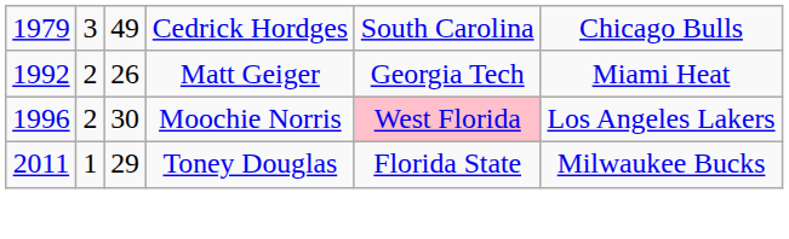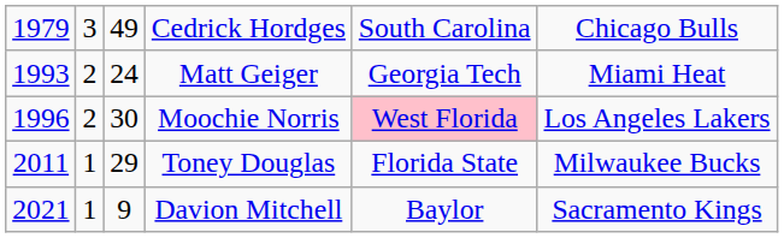 <table class="wikitable">
 <tr align="center">
 <td><a href='#'>1979</a></td>
 <td>3</td>
 <td>49</td>
 <td><a href='#'>Cedrick Hordges</a></td>
 <td><a href='#'>South Carolina</a></td>
 <td><a href='#'>Chicago Bulls</a></td>
 </tr>
 <tr align="center">
-<td><a href='#'>1992</a></td>
+<td><a href='#'>1993</a></td>
 <td>2</td>
-<td>26</td>
+<td>24</td>
 <td><a href='#'>Matt Geiger</a></td>
 <td><a href='#'>Georgia Tech</a></td>
 <td><a href='#'>Miami Heat</a></td>
 </tr>
 <tr align="center">
 <td><a href='#'>1996</a></td>
 <td>2</td>
 <td>30</td>
 <td><a href='#'>Moochie Norris</a></td>
 <td style="background: pink;"><a href='#'>West Florida</a></td>
 <td><a href='#'>Los Angeles Lakers</a></td>
 </tr>
 <tr align="center">
 <td><a href='#'>2011</a></td>
 <td>1</td>
 <td>29</td>
 <td><a href='#'>Toney Douglas</a></td>
 <td><a href='#'>Florida State</a></td>
 <td><a href='#'>Milwaukee Bucks</a></td>
 </tr>
+<tr align="center">
+<td><a href='#'>2021</a></td>
+<td>1</td>
+<td>9</td>
+<td><a href='#'>Davion Mitchell</a></td>
+<td><a href='#'>Baylor</a></td>
+<td><a href='#'>Sacramento Kings</a></td>
+</tr>
 </table>
